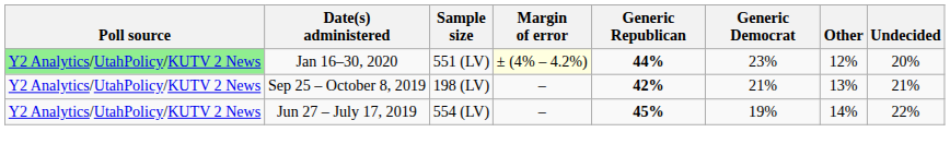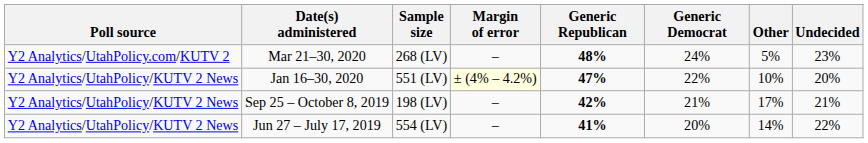 <table class="wikitable" style="font-size:90%;text-align:center;">
 <tr valign=bottom>
 <th>Poll source</th>
 <th>Date(s)<br>administered</th>
 <th>Sample<br>size</th>
 <th>Margin<br>of error</th>
 <th style="width:100px;">Generic<br>Republican</th>
 <th style="width:100px;">Generic<br>Democrat</th>
 <th>Other</th>
 <th>Undecided</th>
 </tr>
 <tr>
-<td style="background: lightgreen; text-align:left;"><a href='#'>Y2 Analytics</a>/<a href='#'>UtahPolicy</a>/<a href='#'>KUTV 2 News</a></td>
+<td style="text-align:left;"><a href='#'>Y2 Analytics</a>/<a href='#'>UtahPolicy.com</a>/<a href='#'>KUTV 2</a></td>
+<td>Mar 21–30, 2020</td>
+<td>268 (LV)</td>
+<td>–</td>
+<td><strong>48%</strong></td>
+<td>24%</td>
+<td>5%</td>
+<td>23%</td>
+</tr>
+<tr>
+<td style="text-align:left;"><a href='#'>Y2 Analytics</a>/<a href='#'>UtahPolicy</a>/<a href='#'>KUTV 2 News</a></td>
 <td>Jan 16–30, 2020</td>
 <td>551 (LV)</td>
 <td style="background: lightyellow;">± (4% – 4.2%)</td>
-<td><strong>44%</strong></td>
-<td>23%</td>
-<td>12%</td>
+<td><strong>47%</strong></td>
+<td>22%</td>
+<td>10%</td>
 <td>20%</td>
 </tr>
 <tr>
 <td style="text-align:left;"><a href='#'>Y2 Analytics</a>/<a href='#'>UtahPolicy</a>/<a href='#'>KUTV 2 News</a></td>
 <td>Sep 25 – October 8, 2019</td>
 <td>198 (LV)</td>
 <td>–</td>
 <td><strong>42%</strong></td>
 <td>21%</td>
-<td>13%</td>
+<td>17%</td>
 <td>21%</td>
 </tr>
 <tr>
 <td style="text-align:left;"><a href='#'>Y2 Analytics</a>/<a href='#'>UtahPolicy</a>/<a href='#'>KUTV 2 News</a></td>
 <td>Jun 27 – July 17, 2019</td>
 <td>554 (LV)</td>
 <td>–</td>
-<td><strong>45%</strong></td>
-<td>19%</td>
+<td><strong>41%</strong></td>
+<td>20%</td>
 <td>14%</td>
 <td>22%</td>
 </tr>
 </table>
